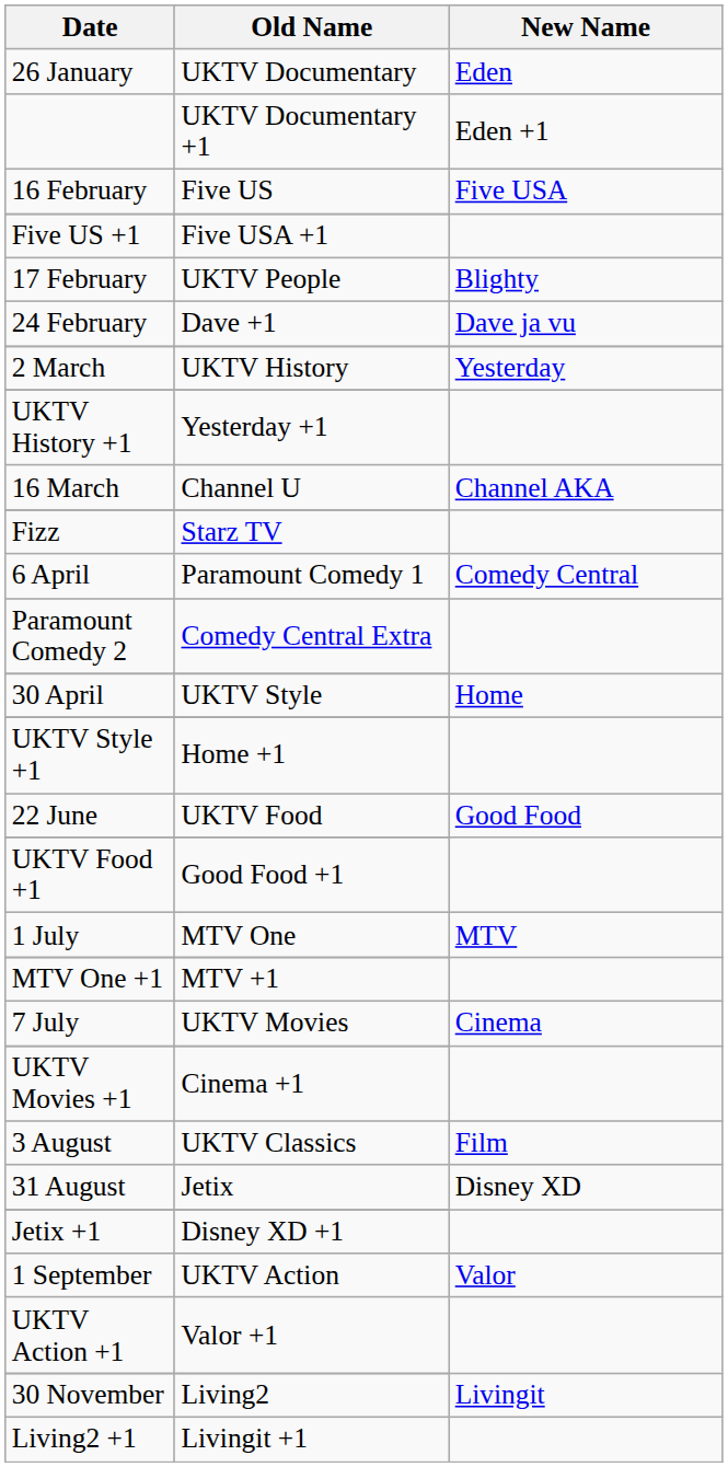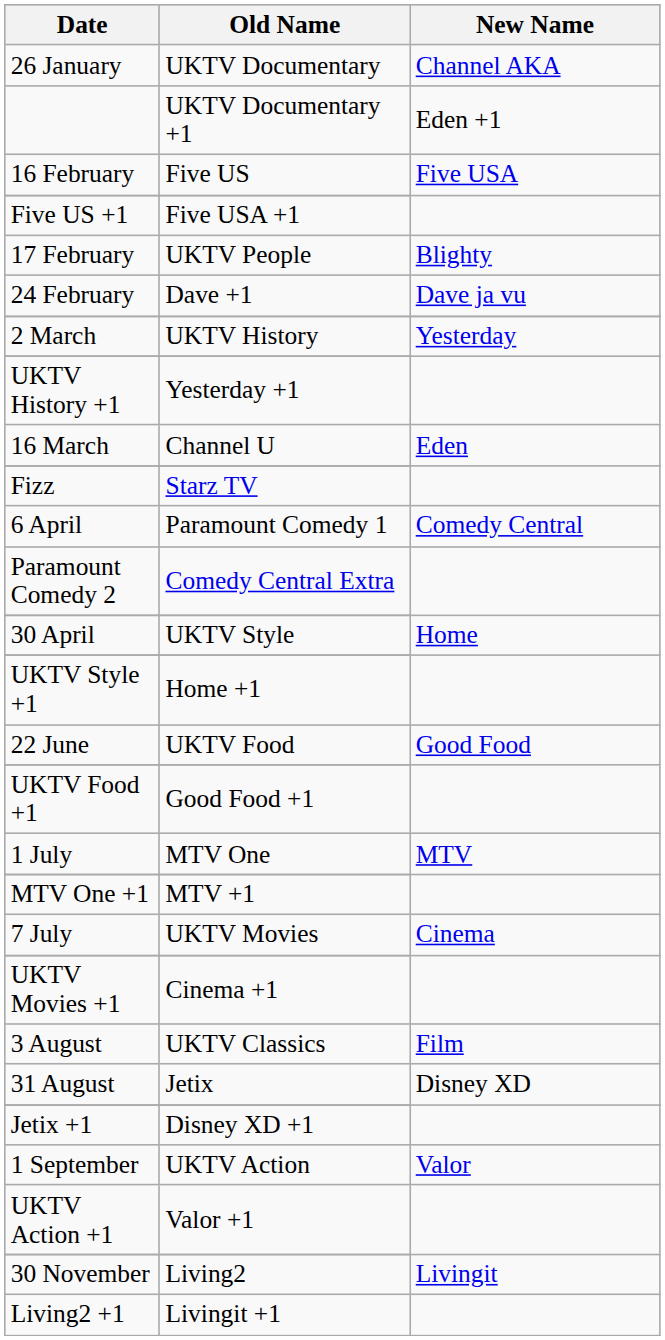 <table class="wikitable">
 <tr>
 <th width=90>Date</th>
 <th width=150>Old Name</th>
 <th width=150>New Name</th>
 </tr>
 <tr>
 <td>26 January</td>
 <td>UKTV Documentary</td>
-<td><a href='#'>Eden</a></td>
+<td><a href='#'>Channel AKA</a></td>
 </tr>
 <tr>
 <td></td>
 <td>UKTV Documentary +1</td>
 <td>Eden +1</td>
 </tr>
 <tr>
 <td>16 February</td>
 <td>Five US</td>
 <td><a href='#'>Five USA</a></td>
 </tr>
 <tr>
 </tr>
 <tr>
 <td>Five US +1</td>
 <td>Five USA +1</td>
 </tr>
 <tr>
 <td>17 February</td>
 <td>UKTV People</td>
 <td><a href='#'>Blighty</a></td>
 </tr>
 <tr>
 <td>24 February</td>
 <td>Dave +1</td>
 <td><a href='#'>Dave ja vu</a></td>
 </tr>
 <tr>
 </tr>
 <tr>
 <td>2 March</td>
 <td>UKTV History</td>
 <td><a href='#'>Yesterday</a></td>
 </tr>
 <tr>
 </tr>
 <tr>
 <td>UKTV History +1</td>
 <td>Yesterday +1</td>
 </tr>
 <tr>
 <td>16 March</td>
 <td>Channel U</td>
-<td><a href='#'>Channel AKA</a></td>
+<td><a href='#'>Eden</a></td>
 </tr>
 <tr>
 </tr>
 <tr>
 <td>Fizz</td>
 <td><a href='#'>Starz TV</a></td>
 </tr>
 <tr>
 <td>6 April</td>
 <td>Paramount Comedy 1</td>
 <td><a href='#'>Comedy Central</a></td>
 </tr>
 <tr>
 <td>Paramount Comedy 2</td>
 <td><a href='#'>Comedy Central Extra</a></td>
 </tr>
 <tr>
 </tr>
 <tr>
 <td>30 April</td>
 <td>UKTV Style</td>
 <td><a href='#'>Home</a></td>
 </tr>
 <tr>
 </tr>
 <tr>
 <td>UKTV Style +1</td>
 <td>Home +1</td>
 </tr>
 <tr>
 <td>22 June</td>
 <td>UKTV Food</td>
 <td><a href='#'>Good Food</a></td>
 </tr>
 <tr>
 </tr>
 <tr>
 <td>UKTV Food +1</td>
 <td>Good Food +1</td>
 </tr>
 <tr>
 <td>1 July</td>
 <td>MTV One</td>
 <td><a href='#'>MTV</a></td>
 </tr>
 <tr>
 </tr>
 <tr>
 <td>MTV One +1</td>
 <td>MTV +1</td>
 </tr>
 <tr>
 <td>7 July</td>
 <td>UKTV Movies</td>
 <td><a href='#'>Cinema</a></td>
 </tr>
 <tr>
 </tr>
 <tr>
 <td>UKTV Movies +1</td>
 <td>Cinema +1</td>
 </tr>
 <tr>
 <td>3 August</td>
 <td>UKTV Classics</td>
 <td><a href='#'>Film</a></td>
 </tr>
 <tr>
 <td>31 August</td>
 <td>Jetix</td>
 <td>Disney XD</td>
 </tr>
 <tr>
 </tr>
 <tr>
 <td>Jetix +1</td>
 <td>Disney XD +1</td>
 </tr>
 <tr>
 <td>1 September</td>
 <td>UKTV Action</td>
 <td><a href='#'>Valor</a></td>
 </tr>
 <tr>
 <td>UKTV Action +1</td>
 <td>Valor +1</td>
 </tr>
 <tr>
 </tr>
 <tr>
 <td>30 November</td>
 <td>Living2</td>
 <td><a href='#'>Livingit</a></td>
 </tr>
 <tr>
 <td>Living2 +1</td>
 <td>Livingit +1</td>
 </tr>
 </table>
